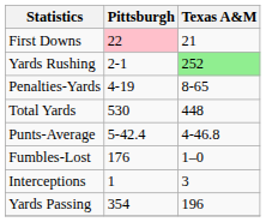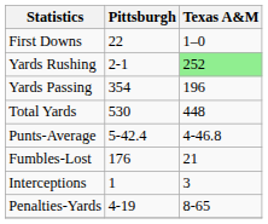 <table class="wikitable">
 <tr>
 <th>Statistics</th>
 <th>Pittsburgh</th>
 <th>Texas A&M</th>
 </tr>
 <tr>
 <td>First Downs</td>
-<td style="background: pink;">22</td>
-<td>21</td>
+<td>22</td>
+<td>1–0</td>
 </tr>
 <tr>
 <td>Yards Rushing</td>
 <td>2-1</td>
 <td style="background: lightgreen;">252</td>
 </tr>
 <tr>
-<td>Penalties-Yards</td>
-<td>4-19</td>
-<td>8-65</td>
+<td>Yards Passing</td>
+<td>354</td>
+<td>196</td>
 </tr>
 <tr>
 <td>Total Yards</td>
 <td>530</td>
 <td>448</td>
 </tr>
 <tr>
 <td>Punts-Average</td>
 <td>5-42.4</td>
 <td>4-46.8</td>
 </tr>
 <tr>
 <td>Fumbles-Lost</td>
 <td>176</td>
-<td>1–0</td>
+<td>21</td>
 </tr>
 <tr>
 <td>Interceptions</td>
 <td>1</td>
 <td>3</td>
 </tr>
 <tr>
-<td>Yards Passing</td>
-<td>354</td>
-<td>196</td>
+<td>Penalties-Yards</td>
+<td>4-19</td>
+<td>8-65</td>
 </tr>
 <tr>
 </tr>
 </table>
